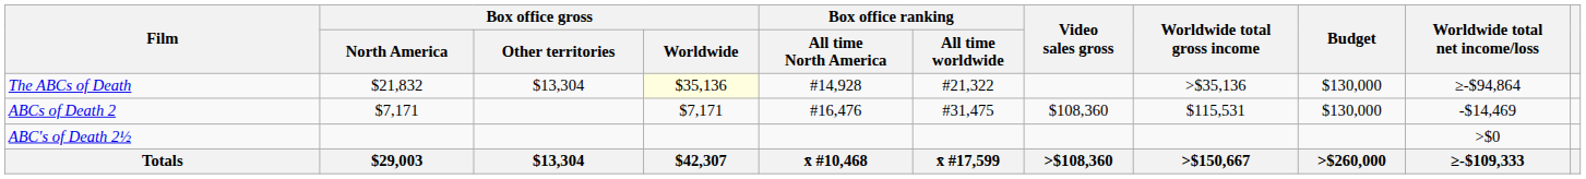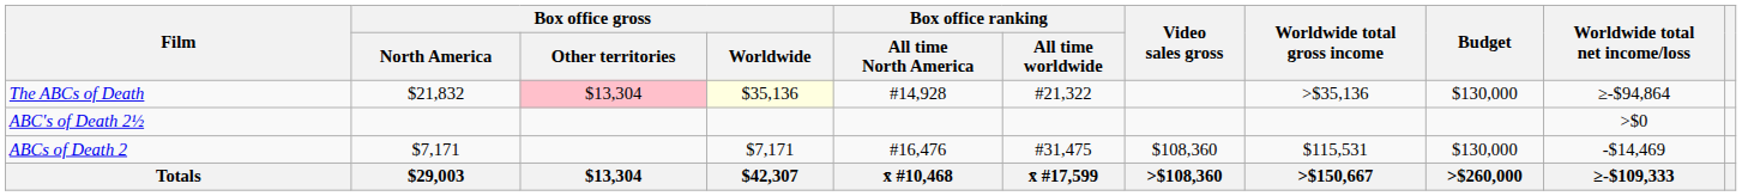 <table class="wikitable" width=80% border="1" style="text-align: center;">
 <tr>
 <th rowspan="2" style="width:20%;">Film</th>
 <th colspan="3">Box office gross</th>
 <th colspan="2">Box office ranking</th>
 <th rowspan="2">Video <br>sales gross</th>
 <th rowspan="2">Worldwide total <br>gross income</th>
 <th rowspan="2">Budget</th>
 <th rowspan="2">Worldwide total<br>net income/loss</th>
 <th rowspan="2"></th>
 </tr>
 <tr>
 <th>North America</th>
 <th>Other territories</th>
 <th>Worldwide</th>
 <th>All time <br>North America</th>
 <th>All time <br>worldwide</th>
 </tr>
 <tr>
 <td style="text-align: left;"><em><a href='#'>The ABCs of Death</a></em></td>
 <td>$21,832</td>
-<td>$13,304</td>
+<td style="background: pink;">$13,304</td>
 <td style="background: lightyellow;">$35,136</td>
 <td>#14,928</td>
 <td>#21,322</td>
 <td></td>
 <td>>$35,136</td>
 <td>$130,000</td>
 <td>≥-$94,864</td>
+<td></td>
+</tr>
+<tr>
+<td style="text-align: left;"><em><a href='#'>ABC's of Death 2½</a></em></td>
+<td></td>
+<td></td>
+<td></td>
+<td></td>
+<td></td>
+<td></td>
+<td></td>
+<td></td>
+<td>>$0</td>
 <td></td>
 </tr>
 <tr>
 <td style="text-align: left;"><em><a href='#'>ABCs of Death 2</a></em></td>
 <td>$7,171</td>
 <td></td>
 <td>$7,171</td>
 <td>#16,476</td>
 <td>#31,475</td>
 <td>$108,360</td>
 <td>$115,531</td>
 <td>$130,000</td>
 <td>-$14,469</td>
 <td></td>
 </tr>
 <tr>
-<td style="text-align: left;"><em><a href='#'>ABC's of Death 2½</a></em></td>
-<td></td>
-<td></td>
-<td></td>
-<td></td>
-<td></td>
-<td></td>
-<td></td>
-<td></td>
-<td>>$0</td>
-<td></td>
-</tr>
-<tr>
 <th>Totals</th>
 <th>$29,003</th>
 <th>$13,304</th>
 <th>$42,307</th>
 <th>x̄ #10,468</th>
 <th>x̄ #17,599</th>
 <th>>$108,360</th>
 <th>>$150,667</th>
 <th>>$260,000</th>
 <th>≥-$109,333</th>
 <th></th>
 </tr>
 </table>
